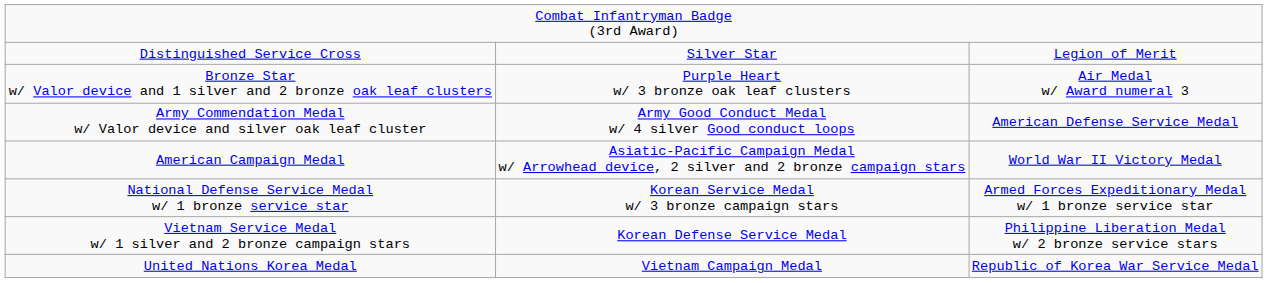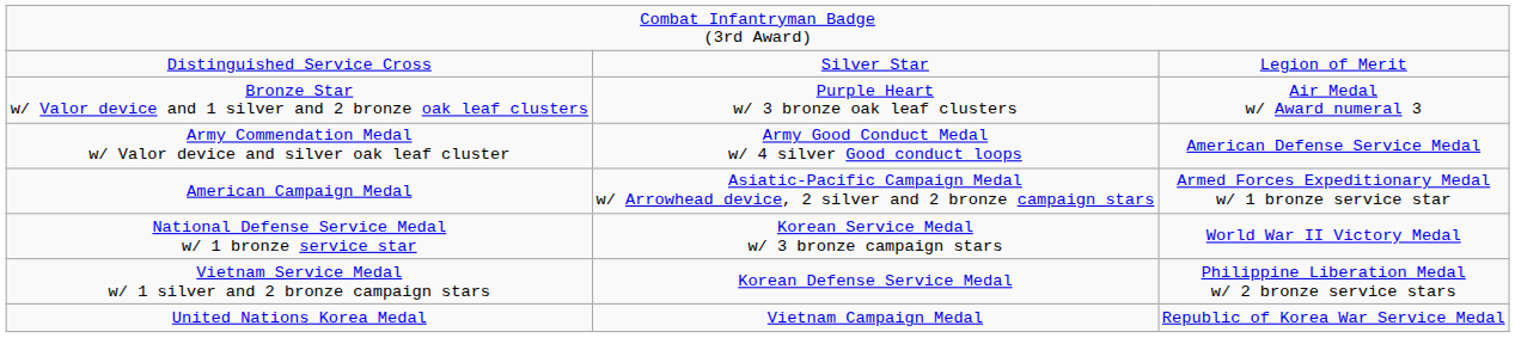 <table class="wikitable" style="margin:1em auto; text-align:center;">
 <tr>
 <td colspan="3"><a href='#'>Combat Infantryman Badge</a><br>(3rd Award)</td>
 </tr>
 <tr>
 <td><a href='#'>Distinguished Service Cross</a></td>
 <td><a href='#'>Silver Star</a></td>
 <td><a href='#'>Legion of Merit</a></td>
 </tr>
 <tr>
 <td><a href='#'>Bronze Star</a><br>w/ <a href='#'>Valor device</a> and 1 silver and 2 bronze <a href='#'>oak leaf clusters</a></td>
 <td><a href='#'>Purple Heart</a><br>w/ 3 bronze oak leaf clusters</td>
 <td><a href='#'>Air Medal</a><br>w/ <a href='#'>Award numeral</a> 3</td>
 </tr>
 <tr>
 <td><a href='#'>Army Commendation Medal</a><br>w/ Valor device and silver oak leaf cluster</td>
 <td><a href='#'>Army Good Conduct Medal</a><br>w/ 4 silver <a href='#'>Good conduct loops</a></td>
 <td><a href='#'>American Defense Service Medal</a></td>
 </tr>
 <tr>
 <td><a href='#'>American Campaign Medal</a></td>
 <td><a href='#'>Asiatic-Pacific Campaign Medal</a><br>w/ <a href='#'>Arrowhead device</a>, 2 silver and 2 bronze <a href='#'>campaign stars</a></td>
-<td><a href='#'>World War II Victory Medal</a></td>
+<td><a href='#'>Armed Forces Expeditionary Medal</a><br>w/ 1 bronze service star</td>
 </tr>
 <tr>
 <td><a href='#'>National Defense Service Medal</a><br>w/ 1 bronze <a href='#'>service star</a></td>
 <td><a href='#'>Korean Service Medal</a><br>w/ 3 bronze campaign stars</td>
-<td><a href='#'>Armed Forces Expeditionary Medal</a><br>w/ 1 bronze service star</td>
+<td><a href='#'>World War II Victory Medal</a></td>
 </tr>
 <tr>
 <td><a href='#'>Vietnam Service Medal</a><br>w/ 1 silver and 2 bronze campaign stars</td>
 <td><a href='#'>Korean Defense Service Medal</a></td>
 <td><a href='#'>Philippine Liberation Medal</a><br>w/ 2 bronze service stars</td>
 </tr>
 <tr>
 <td><a href='#'>United Nations Korea Medal</a></td>
 <td><a href='#'>Vietnam Campaign Medal</a></td>
 <td><a href='#'>Republic of Korea War Service Medal</a></td>
 </tr>
 </table>
